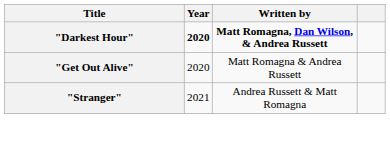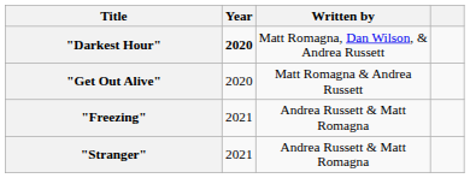 <table class="wikitable plainrowheaders" style="text-align:center;">
 <tr>
 <th scope="col" style="width:250px;">Title</th>
 <th scope="col" style="width:5px;;">Year</th>
 <th scope="col" style="width:200px;">Written by</th>
 <th scope="col" style="width: 2em;" class="unsortable"></th>
 </tr>
 <tr>
 <th scope="row">"Darkest Hour"</th>
 <td><strong>2020</strong></td>
-<td><strong>Matt Romagna, <a href='#'>Dan Wilson</a>, & Andrea Russett</strong></td>
+<td>Matt Romagna, <a href='#'>Dan Wilson</a>, & Andrea Russett</td>
 <td></td>
 </tr>
 <tr>
 <th scope="row">"Get Out Alive"</th>
 <td>2020</td>
 <td>Matt Romagna & Andrea Russett</td>
 <td></td>
 </tr>
 <tr>
+<th scope="row">"Freezing"</th>
+<td>2021</td>
+<td>Andrea Russett & Matt Romagna</td>
+<td></td>
+</tr>
+<tr>
 <th scope="row">"Stranger"</th>
 <td>2021</td>
 <td>Andrea Russett & Matt Romagna</td>
 <td></td>
 </tr>
 </table>
